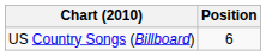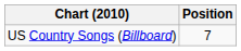 <table class="wikitable sortable">
 <tr>
 <th scope="col">Chart (2010)</th>
 <th scope="col">Position</th>
 </tr>
 <tr>
 <td>US <a href='#'>Country Songs</a> (<em><a href='#'>Billboard</a></em>)</td>
-<td align="center">6</td>
+<td align="center">7</td>
 </tr>
 </table>
